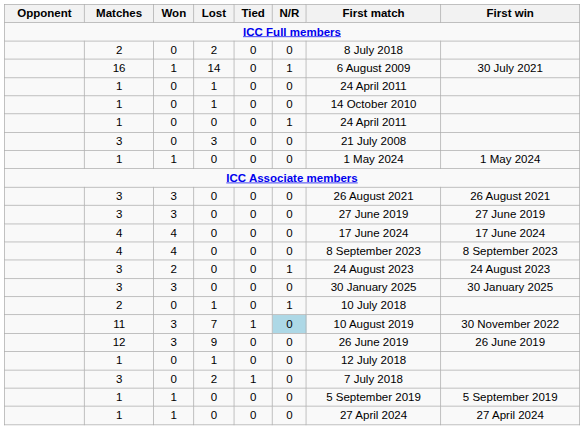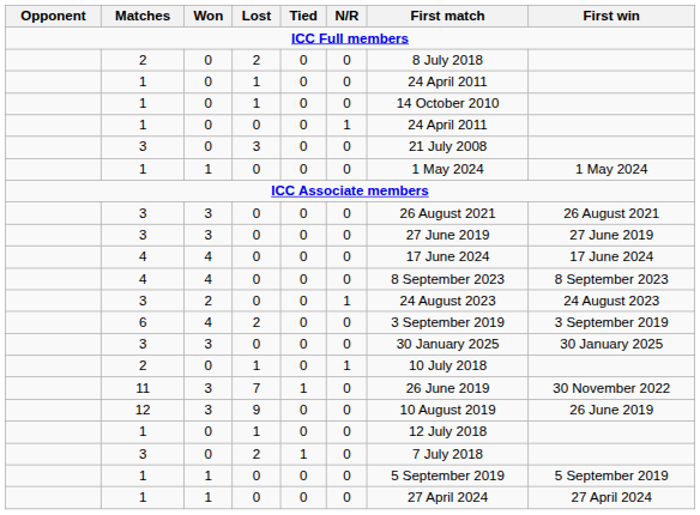 <table class="wikitable plainrowheaders sortable" style="text-align:center;  width: 800px;">
 <tr>
 <th>Opponent</th>
 <th>Matches</th>
 <th>Won</th>
 <th>Lost</th>
 <th>Tied</th>
 <th>N/R</th>
 <th>First match</th>
 <th>First win</th>
 </tr>
 <tr>
 <td colspan="8" style="text-align: center;"><strong><a href='#'>ICC Full members</a></strong></td>
 </tr>
 <tr>
 <td align=left></td>
 <td>2</td>
 <td>0</td>
 <td>2</td>
 <td>0</td>
 <td>0</td>
 <td>8 July 2018</td>
 <td></td>
-</tr>
-<tr>
-<td align=left></td>
-<td>16</td>
-<td>1</td>
-<td>14</td>
-<td>0</td>
-<td>1</td>
-<td>6 August 2009</td>
-<td>30 July 2021</td>
 </tr>
 <tr>
 <td align=left></td>
 <td>1</td>
 <td>0</td>
 <td>1</td>
 <td>0</td>
 <td>0</td>
 <td>24 April 2011</td>
 <td></td>
 </tr>
 <tr>
 <td align=left></td>
 <td>1</td>
 <td>0</td>
 <td>1</td>
 <td>0</td>
 <td>0</td>
 <td>14 October 2010</td>
 <td></td>
 </tr>
 <tr>
 <td align=left></td>
 <td>1</td>
 <td>0</td>
 <td>0</td>
 <td>0</td>
 <td>1</td>
 <td>24 April 2011</td>
 <td></td>
 </tr>
 <tr>
 <td align=left></td>
 <td>3</td>
 <td>0</td>
 <td>3</td>
 <td>0</td>
 <td>0</td>
 <td>21 July 2008</td>
 <td></td>
 </tr>
 <tr>
 <td align=left></td>
 <td>1</td>
 <td>1</td>
 <td>0</td>
 <td>0</td>
 <td>0</td>
 <td>1 May 2024</td>
 <td>1 May 2024</td>
 </tr>
 <tr>
 <td colspan="8" style="text-align: center;"><strong><a href='#'>ICC Associate members</a></strong></td>
 </tr>
 <tr>
 <td align=left></td>
 <td>3</td>
 <td>3</td>
 <td>0</td>
 <td>0</td>
 <td>0</td>
 <td>26 August 2021</td>
 <td>26 August 2021</td>
 </tr>
 <tr>
 <td align=left></td>
 <td>3</td>
 <td>3</td>
 <td>0</td>
 <td>0</td>
 <td>0</td>
 <td>27 June 2019</td>
 <td>27 June 2019</td>
 </tr>
 <tr>
 <td align=left></td>
 <td>4</td>
 <td>4</td>
 <td>0</td>
 <td>0</td>
 <td>0</td>
 <td>17 June 2024</td>
 <td>17 June 2024</td>
 </tr>
 <tr>
 <td align=left></td>
 <td>4</td>
 <td>4</td>
 <td>0</td>
 <td>0</td>
 <td>0</td>
 <td>8 September 2023</td>
 <td>8 September 2023</td>
 </tr>
 <tr>
 <td align=left></td>
 <td>3</td>
 <td>2</td>
 <td>0</td>
 <td>0</td>
 <td>1</td>
 <td>24 August 2023</td>
 <td>24 August 2023</td>
 </tr>
 <tr>
 <td align=left></td>
+<td>6</td>
+<td>4</td>
+<td>2</td>
+<td>0</td>
+<td>0</td>
+<td>3 September 2019</td>
+<td>3 September 2019</td>
+</tr>
+<tr>
+<td align=left></td>
 <td>3</td>
 <td>3</td>
 <td>0</td>
 <td>0</td>
 <td>0</td>
 <td>30 January 2025</td>
 <td>30 January 2025</td>
 </tr>
 <tr>
 <td align=left></td>
 <td>2</td>
 <td>0</td>
 <td>1</td>
 <td>0</td>
 <td>1</td>
 <td>10 July 2018</td>
 <td></td>
 </tr>
 <tr>
 <td align=left></td>
 <td>11</td>
 <td>3</td>
 <td>7</td>
 <td>1</td>
-<td style="background: lightblue;">0</td>
-<td>10 August 2019</td>
+<td>0</td>
+<td>26 June 2019</td>
 <td>30 November 2022</td>
 </tr>
 <tr>
 <td align=left></td>
 <td>12</td>
 <td>3</td>
 <td>9</td>
 <td>0</td>
 <td>0</td>
-<td>26 June 2019</td>
+<td>10 August 2019</td>
 <td>26 June 2019</td>
 </tr>
 <tr>
 <td align=left></td>
 <td>1</td>
 <td>0</td>
 <td>1</td>
 <td>0</td>
 <td>0</td>
 <td>12 July 2018</td>
 <td></td>
 </tr>
 <tr>
 <td align=left></td>
 <td>3</td>
 <td>0</td>
 <td>2</td>
 <td>1</td>
 <td>0</td>
 <td>7 July 2018</td>
 <td></td>
 </tr>
 <tr>
 <td align=left></td>
 <td>1</td>
 <td>1</td>
 <td>0</td>
 <td>0</td>
 <td>0</td>
 <td>5 September 2019</td>
 <td>5 September 2019</td>
 </tr>
 <tr>
 <td align=left></td>
 <td>1</td>
 <td>1</td>
 <td>0</td>
 <td>0</td>
 <td>0</td>
 <td>27 April 2024</td>
 <td>27 April 2024</td>
 </tr>
 </table>
